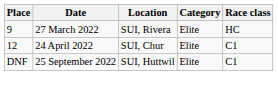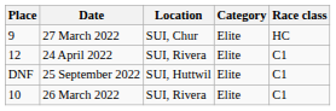 <table class="wikitable">
 <tr>
 <th>Place</th>
 <th>Date</th>
 <th>Location</th>
 <th>Category</th>
 <th>Race class</th>
 </tr>
 <tr>
 <td>9</td>
 <td>27 March 2022</td>
-<td>SUI, Rivera</td>
+<td>SUI, Chur</td>
 <td>Elite</td>
 <td>HC</td>
 </tr>
 <tr>
 <td>12</td>
 <td>24 April 2022</td>
-<td>SUI, Chur</td>
+<td>SUI, Rivera</td>
 <td>Elite</td>
 <td>C1</td>
 </tr>
 <tr>
 <td>DNF</td>
 <td>25 September 2022</td>
 <td>SUI, Huttwil</td>
 <td>Elite</td>
 <td>C1</td>
 </tr>
+<tr>
+<td>10</td>
+<td>26 March 2022</td>
+<td>SUI, Rivera</td>
+<td>Elite</td>
+<td>C1</td>
+</tr>
 </table>
